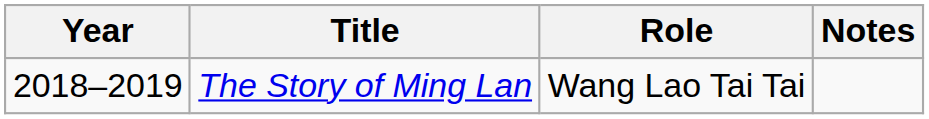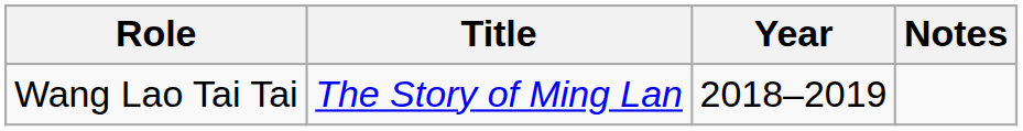 <table class="wikitable sortable">
 <tr>
+<th>Role</th>
+<th>Title</th>
 <th>Year</th>
-<th>Title</th>
-<th>Role</th>
 <th class="unsortable">Notes</th>
 </tr>
 <tr>
+<td>Wang Lao Tai Tai</td>
+<td><em><a href='#'>The Story of Ming Lan</a></em></td>
 <td>2018–2019</td>
-<td><em><a href='#'>The Story of Ming Lan</a></em></td>
-<td>Wang Lao Tai Tai</td>
 <td></td>
 </tr>
 </table>
